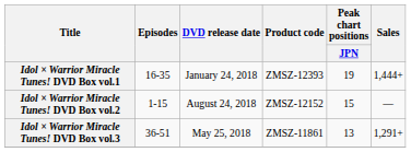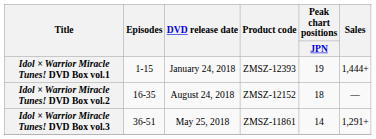 <table class="wikitable plainrowheaders" style="text-align:center;">
 <tr>
 <th rowspan="2" style="width:12em;">Title</th>
 <th rowspan="2">Episodes</th>
 <th rowspan="2"><a href='#'>DVD</a> release date</th>
 <th rowspan="2">Product code</th>
 <th colspan="1">Peak chart positions</th>
 <th rowspan="2">Sales</th>
 </tr>
 <tr>
 <th width="30"><a href='#'>JPN</a></th>
 </tr>
 <tr>
 <th scope="row"><em>Idol × Warrior Miracle Tunes!</em> DVD Box vol.1</th>
-<td>16-35</td>
+<td>1-15</td>
 <td>January 24, 2018</td>
 <td>ZMSZ-12393</td>
 <td>19</td>
 <td>1,444+</td>
 </tr>
 <tr>
 <th scope="row"><em>Idol × Warrior Miracle Tunes!</em> DVD Box vol.2</th>
-<td>1-15</td>
+<td>16-35</td>
 <td>August 24, 2018</td>
 <td>ZMSZ-12152</td>
-<td>15</td>
+<td>18</td>
 <td>—</td>
 </tr>
 <tr>
 <th scope="row"><em>Idol × Warrior Miracle Tunes!</em> DVD Box vol.3</th>
 <td>36-51</td>
 <td>May 25, 2018</td>
 <td>ZMSZ-11861</td>
-<td>13</td>
+<td>14</td>
 <td>1,291+</td>
 </tr>
 <tr>
 </tr>
 </table>
